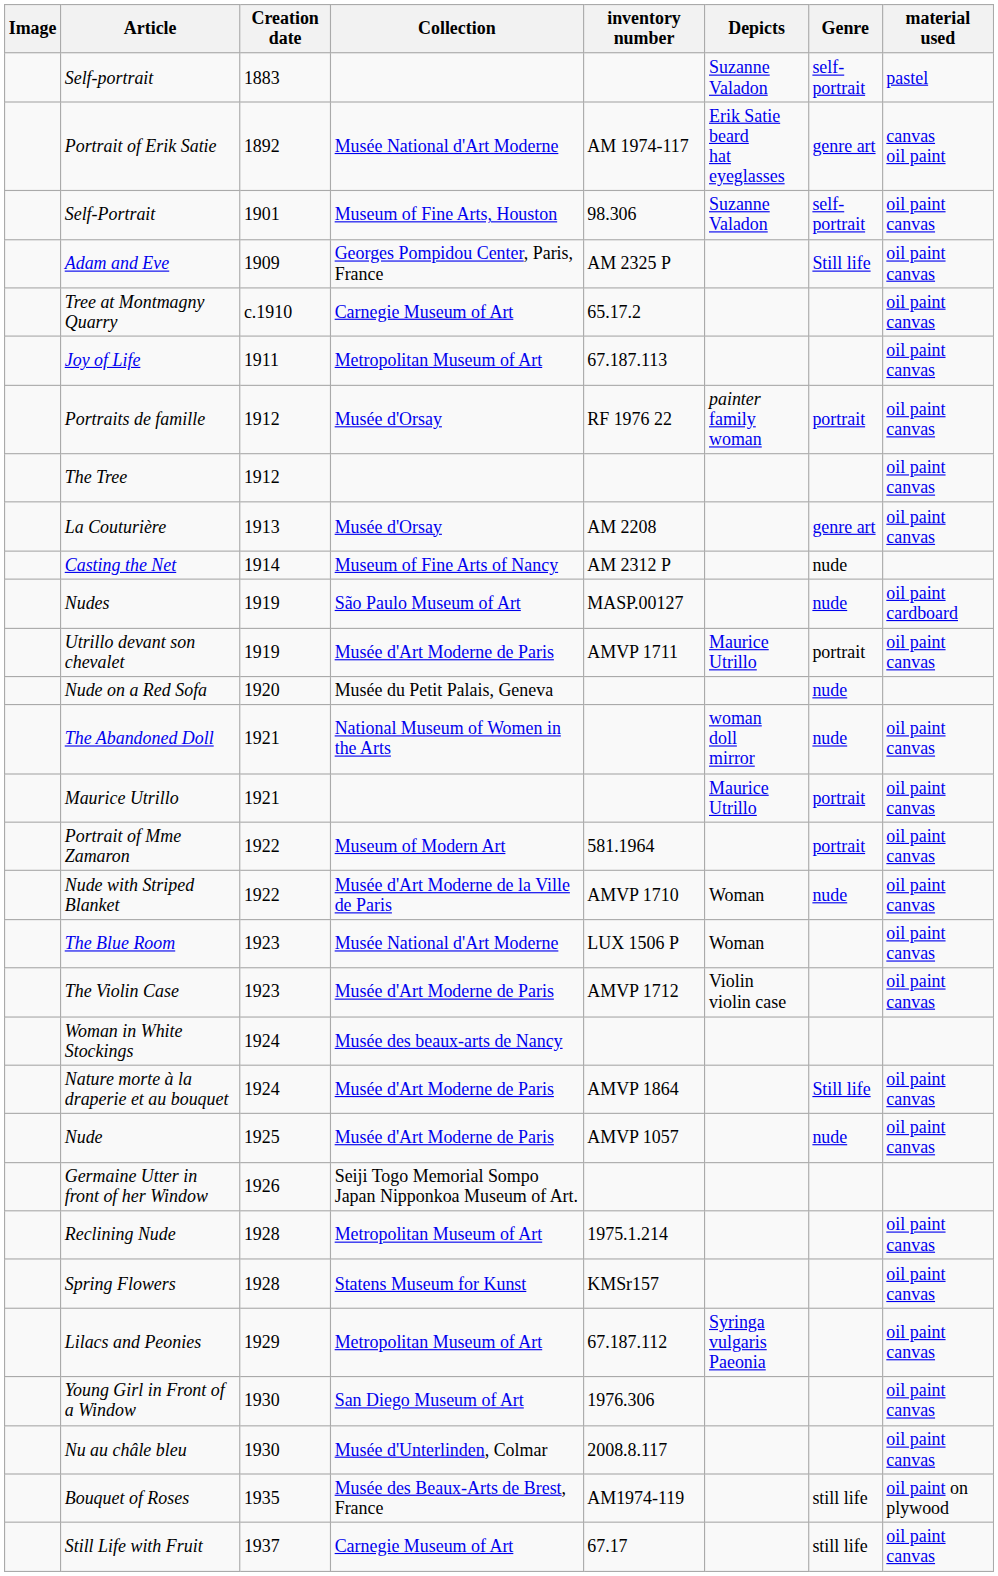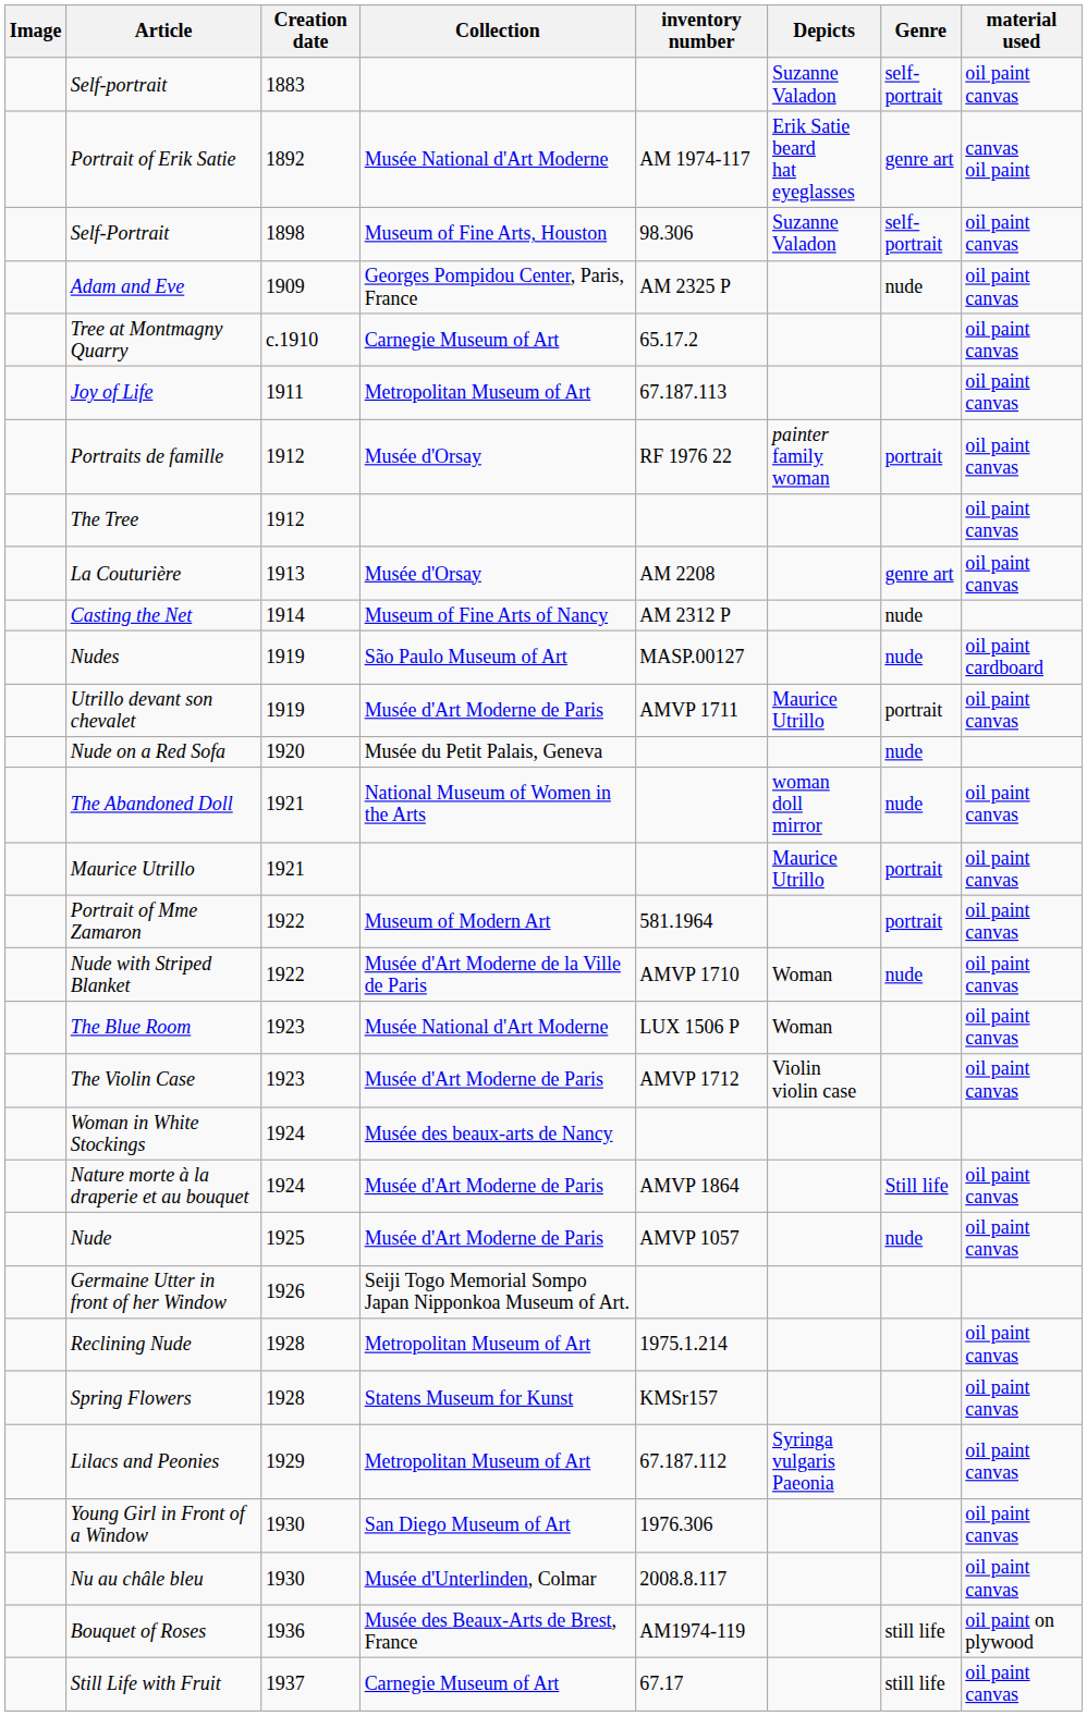 <table class='wikitable sortable' style='width:100%'>
 <tr>
 <th>Image</th>
 <th>Article</th>
 <th>Creation date</th>
 <th>Collection</th>
 <th>inventory number</th>
 <th>Depicts</th>
 <th>Genre</th>
 <th>material used</th>
 </tr>
 <tr>
 <td></td>
 <td><em>Self-portrait</em></td>
 <td>1883</td>
 <td></td>
 <td></td>
 <td><a href='#'>Suzanne Valadon</a></td>
 <td><a href='#'>self-portrait</a></td>
-<td><a href='#'>pastel</a></td>
+<td><a href='#'>oil paint</a><br><a href='#'>canvas</a></td>
 </tr>
 <tr>
 <td></td>
 <td><em>Portrait of Erik Satie</em></td>
 <td>1892</td>
 <td><a href='#'>Musée National d'Art Moderne</a></td>
 <td>AM 1974-117</td>
 <td><a href='#'>Erik Satie</a><br><a href='#'>beard</a><br><a href='#'>hat</a><br><a href='#'>eyeglasses</a></td>
 <td><a href='#'>genre art</a></td>
 <td><a href='#'>canvas</a><br><a href='#'>oil paint</a></td>
 </tr>
 <tr>
 <td></td>
 <td><em>Self-Portrait</em></td>
-<td>1901</td>
+<td>1898</td>
 <td><a href='#'>Museum of Fine Arts, Houston</a></td>
 <td>98.306</td>
 <td><a href='#'>Suzanne Valadon</a></td>
 <td><a href='#'>self-portrait</a></td>
 <td><a href='#'>oil paint</a><br><a href='#'>canvas</a></td>
 </tr>
 <tr>
 <td></td>
 <td><em><a href='#'>Adam and Eve</a></em></td>
 <td>1909</td>
 <td><a href='#'>Georges Pompidou Center</a>, Paris, France</td>
 <td>AM 2325 P</td>
 <td></td>
-<td><a href='#'>Still life</a></td>
+<td>nude</td>
 <td><a href='#'>oil paint</a><br><a href='#'>canvas</a></td>
 </tr>
 <tr>
 <td></td>
 <td><em>Tree at Montmagny Quarry</em></td>
 <td>c.1910</td>
 <td><a href='#'>Carnegie Museum of Art</a></td>
 <td>65.17.2</td>
 <td></td>
 <td></td>
 <td><a href='#'>oil paint</a><br><a href='#'>canvas</a></td>
 </tr>
 <tr>
 <td></td>
 <td><em><a href='#'>Joy of Life</a></em></td>
 <td>1911</td>
 <td><a href='#'>Metropolitan Museum of Art</a></td>
 <td>67.187.113</td>
 <td></td>
 <td></td>
 <td><a href='#'>oil paint</a><br><a href='#'>canvas</a></td>
 </tr>
 <tr>
 <td></td>
 <td><em>Portraits de famille</em></td>
 <td>1912</td>
 <td><a href='#'>Musée d'Orsay</a></td>
 <td>RF 1976 22</td>
 <td><em>painter</em><br><a href='#'>family</a><br><a href='#'>woman</a></td>
 <td><a href='#'>portrait</a></td>
 <td><a href='#'>oil paint</a><br><a href='#'>canvas</a></td>
 </tr>
 <tr>
 <td></td>
 <td><em>The Tree</em></td>
 <td>1912</td>
 <td></td>
 <td></td>
 <td></td>
 <td></td>
 <td><a href='#'>oil paint</a><br><a href='#'>canvas</a></td>
 </tr>
 <tr>
 <td></td>
 <td><em>La Couturière</em></td>
 <td>1913</td>
 <td><a href='#'>Musée d'Orsay</a></td>
 <td>AM 2208</td>
 <td></td>
 <td><a href='#'>genre art</a></td>
 <td><a href='#'>oil paint</a><br><a href='#'>canvas</a></td>
 </tr>
 <tr>
 <td></td>
 <td><em><a href='#'>Casting the Net</a></em></td>
 <td>1914</td>
 <td><a href='#'>Museum of Fine Arts of Nancy</a></td>
 <td>AM 2312 P</td>
 <td></td>
 <td>nude</td>
 <td></td>
 </tr>
 <tr>
 <td></td>
 <td><em>Nudes</em></td>
 <td>1919</td>
 <td><a href='#'>São Paulo Museum of Art</a></td>
 <td>MASP.00127</td>
 <td></td>
 <td><a href='#'>nude</a></td>
 <td><a href='#'>oil paint</a><br><a href='#'>cardboard</a></td>
 </tr>
 <tr>
 <td></td>
 <td><em>Utrillo devant son chevalet</em></td>
 <td>1919</td>
 <td><a href='#'>Musée d'Art Moderne de Paris</a></td>
 <td>AMVP 1711</td>
 <td><a href='#'>Maurice Utrillo</a></td>
 <td>portrait</td>
 <td><a href='#'>oil paint</a><br><a href='#'>canvas</a></td>
 </tr>
 <tr>
 <td></td>
 <td><em>Nude on a Red Sofa</em></td>
 <td>1920</td>
 <td>Musée du Petit Palais, Geneva</td>
 <td></td>
 <td></td>
 <td><a href='#'>nude</a></td>
 <td></td>
 </tr>
 <tr>
 <td></td>
 <td><em><a href='#'>The Abandoned Doll</a></em></td>
 <td>1921</td>
 <td><a href='#'>National Museum of Women in the Arts</a></td>
 <td></td>
 <td><a href='#'>woman</a><br><a href='#'>doll</a><br><a href='#'>mirror</a></td>
 <td><a href='#'>nude</a></td>
 <td><a href='#'>oil paint</a><br><a href='#'>canvas</a></td>
 </tr>
 <tr>
 <td></td>
 <td><em>Maurice Utrillo</em></td>
 <td>1921</td>
 <td></td>
 <td></td>
 <td><a href='#'>Maurice Utrillo</a></td>
 <td><a href='#'>portrait</a></td>
 <td><a href='#'>oil paint</a><br><a href='#'>canvas</a></td>
 </tr>
 <tr>
 <td></td>
 <td><em>Portrait of Mme Zamaron</em></td>
 <td>1922</td>
 <td><a href='#'>Museum of Modern Art</a></td>
 <td>581.1964</td>
 <td></td>
 <td><a href='#'>portrait</a></td>
 <td><a href='#'>oil paint</a><br><a href='#'>canvas</a></td>
 </tr>
 <tr>
 <td></td>
 <td><em>Nude with Striped Blanket</em></td>
 <td>1922</td>
 <td><a href='#'>Musée d'Art Moderne de la Ville de Paris</a></td>
 <td>AMVP 1710</td>
 <td>Woman</td>
 <td><a href='#'>nude</a></td>
 <td><a href='#'>oil paint</a><br><a href='#'>canvas</a></td>
 </tr>
 <tr>
 <td></td>
 <td><em><a href='#'>The Blue Room</a></em></td>
 <td>1923</td>
 <td><a href='#'>Musée National d'Art Moderne</a></td>
 <td>LUX 1506 P</td>
 <td>Woman</td>
 <td></td>
 <td><a href='#'>oil paint</a><br><a href='#'>canvas</a></td>
 </tr>
 <tr>
 <td></td>
 <td><em>The Violin Case</em></td>
 <td>1923</td>
 <td><a href='#'>Musée d'Art Moderne de Paris</a></td>
 <td>AMVP 1712</td>
 <td>Violin <br>violin case</td>
 <td></td>
 <td><a href='#'>oil paint</a><br><a href='#'>canvas</a></td>
 </tr>
 <tr>
 <td></td>
 <td><em>Woman in White Stockings</em></td>
 <td>1924</td>
 <td><a href='#'>Musée des beaux-arts de Nancy</a></td>
 <td></td>
 <td></td>
 <td></td>
 </tr>
 <tr>
 <td></td>
 <td><em>Nature morte à la draperie et au bouquet</em></td>
 <td>1924</td>
 <td><a href='#'>Musée d'Art Moderne de Paris</a></td>
 <td>AMVP 1864</td>
 <td></td>
 <td><a href='#'>Still life</a></td>
 <td><a href='#'>oil paint</a><br><a href='#'>canvas</a></td>
 </tr>
 <tr>
 <td></td>
 <td><em>Nude</em></td>
 <td>1925</td>
 <td><a href='#'>Musée d'Art Moderne de Paris</a></td>
 <td>AMVP 1057</td>
 <td></td>
 <td><a href='#'>nude</a></td>
 <td><a href='#'>oil paint</a><br><a href='#'>canvas</a></td>
 </tr>
 <tr>
 <td></td>
 <td><em>Germaine Utter in front of her Window</em></td>
 <td>1926</td>
 <td>Seiji Togo Memorial Sompo Japan Nipponkoa Museum of Art.</td>
 <td></td>
 <td></td>
 <td></td>
 </tr>
 <tr>
 <td></td>
 <td><em>Reclining Nude</em></td>
 <td>1928</td>
 <td><a href='#'>Metropolitan Museum of Art</a></td>
 <td>1975.1.214</td>
 <td></td>
 <td></td>
 <td><a href='#'>oil paint</a><br><a href='#'>canvas</a></td>
 </tr>
 <tr>
 <td></td>
 <td><em>Spring Flowers</em></td>
 <td>1928</td>
 <td><a href='#'>Statens Museum for Kunst</a></td>
 <td>KMSr157</td>
 <td></td>
 <td></td>
 <td><a href='#'>oil paint</a><br><a href='#'>canvas</a></td>
 </tr>
 <tr>
 <td></td>
 <td><em>Lilacs and Peonies</em></td>
 <td>1929</td>
 <td><a href='#'>Metropolitan Museum of Art</a></td>
 <td>67.187.112</td>
 <td><a href='#'>Syringa vulgaris</a><br><a href='#'>Paeonia</a></td>
 <td></td>
 <td><a href='#'>oil paint</a><br><a href='#'>canvas</a></td>
 </tr>
 <tr>
 <td></td>
 <td><em>Young Girl in Front of a Window</em></td>
 <td>1930</td>
 <td><a href='#'>San Diego Museum of Art</a></td>
 <td>1976.306</td>
 <td></td>
 <td></td>
 <td><a href='#'>oil paint</a><br><a href='#'>canvas</a></td>
 </tr>
 <tr>
 <td></td>
 <td><em>Nu au châle bleu</em></td>
 <td>1930</td>
 <td><a href='#'>Musée d'Unterlinden</a>, Colmar</td>
 <td>2008.8.117</td>
 <td></td>
 <td></td>
 <td><a href='#'>oil paint</a><br><a href='#'>canvas</a></td>
 </tr>
 <tr>
 <td></td>
 <td><em>Bouquet of Roses</em></td>
-<td>1935</td>
+<td>1936</td>
 <td><a href='#'>Musée des Beaux-Arts de Brest</a>, France</td>
 <td>AM1974-119</td>
 <td></td>
 <td>still life</td>
 <td><a href='#'>oil paint</a> on plywood</td>
 </tr>
 <tr>
 <td></td>
 <td><em>Still Life with Fruit</em></td>
 <td>1937</td>
 <td><a href='#'>Carnegie Museum of Art</a></td>
 <td>67.17</td>
 <td></td>
 <td>still life</td>
 <td><a href='#'>oil paint</a><br><a href='#'>canvas</a></td>
 </tr>
 </table>
